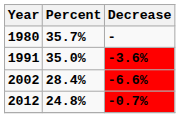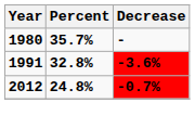 <table class="wikitable">
 <tr>
 <th><strong>Year</strong></th>
 <th><strong>Percent</strong></th>
 <th><strong>Decrease</strong></th>
 </tr>
 <tr>
 <td><strong>1980</strong></td>
 <td><strong>35.7%</strong></td>
 <td><strong>-</strong></td>
 </tr>
 <tr>
 <td><strong>1991</strong></td>
-<td><strong>35.0%</strong></td>
+<td><strong>32.8%</strong></td>
 <td style="background: red"><strong>-3.6%</strong></td>
-</tr>
-<tr>
-<td><strong>2002</strong></td>
-<td><strong>28.4%</strong></td>
-<td style="background: red"><strong>-6.6%</strong></td>
 </tr>
 <tr>
 <td><strong>2012</strong></td>
 <td><strong>24.8%</strong></td>
 <td style="background: red"><strong>-0.7%</strong></td>
 </tr>
 <tr>
 </tr>
 </table>
